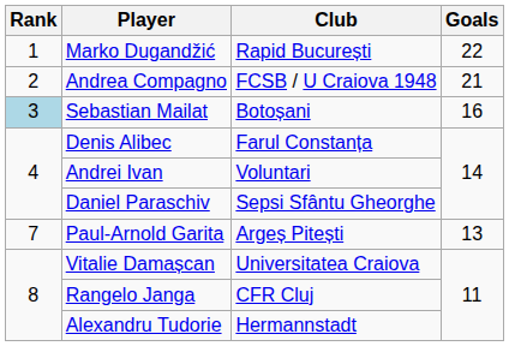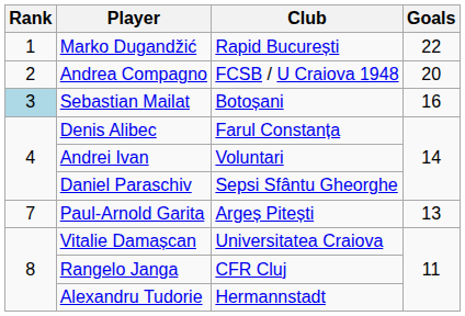 <table class="wikitable">
 <tr>
 <th>Rank</th>
 <th>Player</th>
 <th>Club</th>
 <th>Goals</th>
 </tr>
 <tr>
 <td rowspan=1 align=center>1</td>
 <td> <a href='#'>Marko Dugandžić</a></td>
 <td><a href='#'>Rapid București</a></td>
 <td rowspan=1 align=center>22</td>
 </tr>
 <tr>
 <td rowspan=1 align=center>2</td>
 <td> <a href='#'>Andrea Compagno</a></td>
 <td><a href='#'>FCSB</a> / <a href='#'>U Craiova 1948</a></td>
-<td rowspan=1 align=center>21</td>
+<td rowspan=1 align=center>20</td>
 </tr>
 <tr>
 <td rowspan=1 align=center style="background: lightblue;">3</td>
 <td> <a href='#'>Sebastian Mailat</a></td>
 <td><a href='#'>Botoșani</a></td>
 <td rowspan=1 align=center>16</td>
 </tr>
 <tr>
 <td rowspan=3 align=center>4</td>
 <td> <a href='#'>Denis Alibec</a></td>
 <td><a href='#'>Farul Constanța</a></td>
 <td rowspan=3 align=center>14</td>
 </tr>
 <tr>
 <td> <a href='#'>Andrei Ivan</a></td>
 <td><a href='#'>Voluntari</a></td>
 </tr>
 <tr>
 <td> <a href='#'>Daniel Paraschiv</a></td>
 <td><a href='#'>Sepsi Sfântu Gheorghe</a></td>
 </tr>
 <tr>
 <td rowspan=1 align=center>7</td>
 <td> <a href='#'>Paul-Arnold Garita</a></td>
 <td><a href='#'>Argeș Pitești</a></td>
 <td rowspan=1 align=center>13</td>
 </tr>
 <tr>
 <td rowspan=3 align=center>8</td>
 <td> <a href='#'>Vitalie Damașcan</a></td>
 <td><a href='#'>Universitatea Craiova</a></td>
 <td rowspan=3 align=center>11</td>
 </tr>
 <tr>
 <td> <a href='#'>Rangelo Janga</a></td>
 <td><a href='#'>CFR Cluj</a></td>
 </tr>
 <tr>
 <td> <a href='#'>Alexandru Tudorie</a></td>
 <td><a href='#'>Hermannstadt</a></td>
 </tr>
 </table>
